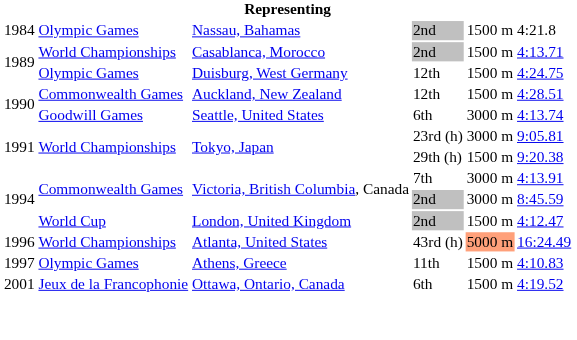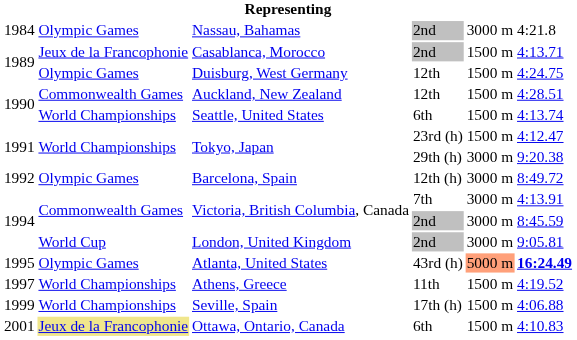 <table>
 <tr>
 <th colspan="6">Representing </th>
 </tr>
 <tr>
 <td>1984</td>
 <td><a href='#'>Olympic Games</a></td>
 <td><a href='#'>Nassau, Bahamas</a></td>
 <td bgcolor=silver>2nd</td>
-<td>1500 m</td>
+<td>3000 m</td>
 <td>4:21.8</td>
 </tr>
 <tr>
 <td rowspan=2>1989</td>
-<td><a href='#'>World Championships</a></td>
+<td><a href='#'>Jeux de la Francophonie</a></td>
 <td><a href='#'>Casablanca, Morocco</a></td>
 <td bgcolor=silver>2nd</td>
 <td>1500 m</td>
 <td><a href='#'>4:13.71</a></td>
 </tr>
 <tr>
 <td><a href='#'>Olympic Games</a></td>
 <td><a href='#'>Duisburg, West Germany</a></td>
 <td>12th</td>
 <td>1500 m</td>
 <td><a href='#'>4:24.75</a></td>
 </tr>
 <tr>
 <td rowspan=2>1990</td>
 <td><a href='#'>Commonwealth Games</a></td>
 <td><a href='#'>Auckland, New Zealand</a></td>
 <td>12th</td>
 <td>1500 m</td>
 <td><a href='#'>4:28.51</a></td>
 </tr>
 <tr>
-<td><a href='#'>Goodwill Games</a></td>
+<td><a href='#'>World Championships</a></td>
 <td><a href='#'>Seattle, United States</a></td>
 <td>6th</td>
-<td>3000 m</td>
+<td>1500 m</td>
 <td><a href='#'>4:13.74</a></td>
 </tr>
 <tr>
 <td rowspan=2>1991</td>
 <td rowspan=2><a href='#'>World Championships</a></td>
 <td rowspan=2><a href='#'>Tokyo, Japan</a></td>
 <td>23rd (h)</td>
-<td>3000 m</td>
-<td><a href='#'>9:05.81</a></td>
+<td>1500 m</td>
+<td><a href='#'>4:12.47</a></td>
 </tr>
 <tr>
 <td>29th (h)</td>
-<td>1500 m</td>
+<td>3000 m</td>
 <td><a href='#'>9:20.38</a></td>
+</tr>
+<tr>
+<td>1992</td>
+<td><a href='#'>Olympic Games</a></td>
+<td><a href='#'>Barcelona, Spain</a></td>
+<td>12th (h)</td>
+<td>3000 m</td>
+<td><a href='#'>8:49.72</a></td>
 </tr>
 <tr>
 <td rowspan=3>1994</td>
 <td rowspan=2><a href='#'>Commonwealth Games</a></td>
 <td rowspan=2><a href='#'>Victoria, British Columbia</a>, Canada</td>
 <td>7th</td>
 <td>3000 m</td>
 <td><a href='#'>4:13.91</a></td>
 </tr>
 <tr>
 <td bgcolor=silver>2nd</td>
 <td>3000 m</td>
 <td><a href='#'>8:45.59</a></td>
 </tr>
 <tr>
 <td><a href='#'>World Cup</a></td>
 <td><a href='#'>London, United Kingdom</a></td>
 <td bgcolor=silver>2nd</td>
-<td>1500 m</td>
-<td><a href='#'>4:12.47</a></td>
+<td>3000 m</td>
+<td><a href='#'>9:05.81</a></td>
 </tr>
 <tr>
-<td>1996</td>
-<td><a href='#'>World Championships</a></td>
+<td>1995</td>
+<td><a href='#'>Olympic Games</a></td>
 <td><a href='#'>Atlanta, United States</a></td>
 <td>43rd (h)</td>
 <td style="background: lightsalmon;">5000 m</td>
-<td><a href='#'>16:24.49</a></td>
+<td><strong><a href='#'>16:24.49</a></strong></td>
 </tr>
 <tr>
 <td>1997</td>
-<td><a href='#'>Olympic Games</a></td>
+<td><a href='#'>World Championships</a></td>
 <td><a href='#'>Athens, Greece</a></td>
 <td>11th</td>
 <td>1500 m</td>
-<td><a href='#'>4:10.83</a></td>
+<td><a href='#'>4:19.52</a></td>
+</tr>
+<tr>
+<td>1999</td>
+<td><a href='#'>World Championships</a></td>
+<td><a href='#'>Seville, Spain</a></td>
+<td>17th (h)</td>
+<td>1500 m</td>
+<td><a href='#'>4:06.88</a></td>
 </tr>
 <tr>
 <td>2001</td>
-<td><a href='#'>Jeux de la Francophonie</a></td>
+<td style="background: khaki;"><a href='#'>Jeux de la Francophonie</a></td>
 <td><a href='#'>Ottawa, Ontario, Canada</a></td>
 <td>6th</td>
 <td>1500 m</td>
-<td><a href='#'>4:19.52</a></td>
+<td><a href='#'>4:10.83</a></td>
 </tr>
 </table>
